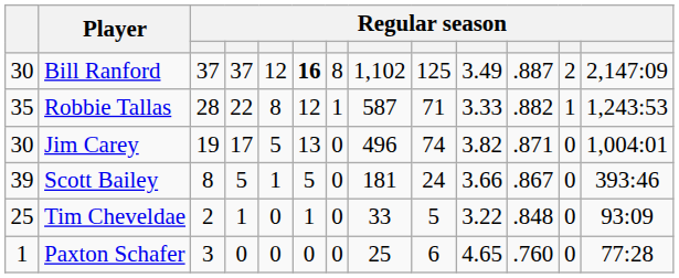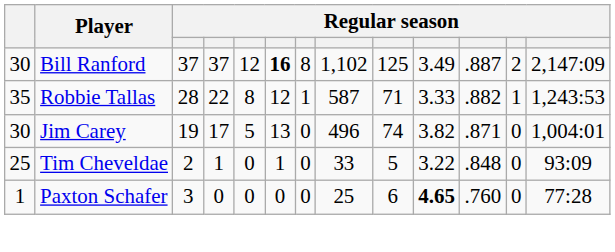 <table class="wikitable plainrowheaders" style="text-align:center;">
 <tr>
 <th scope="col" rowspan="2"></th>
 <th scope="col" rowspan="2">Player</th>
 <th scope=colgroup colspan=11>Regular season</th>
 </tr>
 <tr>
 <th scope="col"></th>
 <th scope="col"></th>
 <th scope="col"></th>
 <th scope="col"></th>
 <th scope="col"></th>
 <th scope="col"></th>
 <th scope="col"></th>
 <th scope="col"></th>
 <th scope="col"></th>
 <th scope="col"></th>
 <th scope="col"></th>
 </tr>
 <tr>
 <td scope="row">30</td>
 <td align="left"><a href='#'>Bill Ranford</a></td>
 <td>37</td>
 <td>37</td>
 <td>12</td>
 <td><strong>16</strong></td>
 <td>8</td>
 <td>1,102</td>
 <td>125</td>
 <td>3.49</td>
 <td>.887</td>
 <td>2</td>
 <td>2,147:09</td>
 </tr>
 <tr>
 <td scope="row">35</td>
 <td align="left"><a href='#'>Robbie Tallas</a></td>
 <td>28</td>
 <td>22</td>
 <td>8</td>
 <td>12</td>
 <td>1</td>
 <td>587</td>
 <td>71</td>
 <td>3.33</td>
 <td>.882</td>
 <td>1</td>
 <td>1,243:53</td>
 </tr>
 <tr>
 <td scope="row">30</td>
 <td align="left"><a href='#'>Jim Carey</a></td>
 <td>19</td>
 <td>17</td>
 <td>5</td>
 <td>13</td>
 <td>0</td>
 <td>496</td>
 <td>74</td>
 <td>3.82</td>
 <td>.871</td>
 <td>0</td>
 <td>1,004:01</td>
 </tr>
 <tr>
-<td scope="row">39</td>
-<td align="left"><a href='#'>Scott Bailey</a></td>
-<td>8</td>
-<td>5</td>
-<td>1</td>
-<td>5</td>
-<td>0</td>
-<td>181</td>
-<td>24</td>
-<td>3.66</td>
-<td>.867</td>
-<td>0</td>
-<td>393:46</td>
-</tr>
-<tr>
 <td scope="row">25</td>
 <td align="left"><a href='#'>Tim Cheveldae</a></td>
 <td>2</td>
 <td>1</td>
 <td>0</td>
 <td>1</td>
 <td>0</td>
 <td>33</td>
 <td>5</td>
 <td>3.22</td>
 <td>.848</td>
 <td>0</td>
 <td>93:09</td>
 </tr>
 <tr>
 <td scope="row">1</td>
 <td align="left"><a href='#'>Paxton Schafer</a></td>
 <td>3</td>
 <td>0</td>
 <td>0</td>
 <td>0</td>
 <td>0</td>
 <td>25</td>
 <td>6</td>
-<td>4.65</td>
+<td><strong>4.65</strong></td>
 <td>.760</td>
 <td>0</td>
 <td>77:28</td>
 </tr>
 </table>
